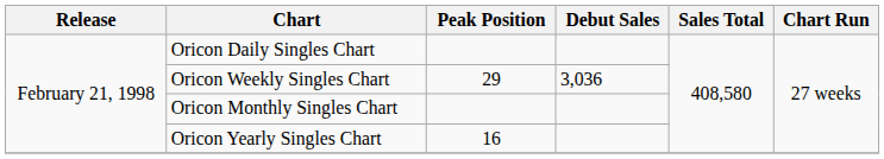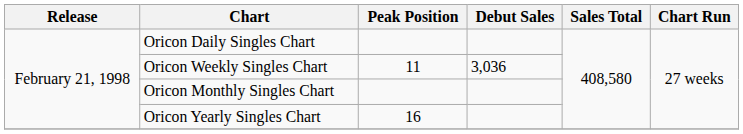 <table class="wikitable" width="750px">
 <tr>
 <th align="left">Release</th>
 <th align="left">Chart</th>
 <th align="left">Peak Position</th>
 <th align="left">Debut Sales</th>
 <th align="left">Sales Total</th>
 <th align="left">Chart Run</th>
 </tr>
 <tr>
 <td align="center" rowspan="4">February 21, 1998</td>
 <td align="left">Oricon Daily Singles Chart</td>
 <td align="center"></td>
 <td align="left"></td>
 <td align="center" rowspan="4">408,580</td>
 <td align="center" rowspan="4">27 weeks</td>
 </tr>
 <tr>
 <td align="left">Oricon Weekly Singles Chart</td>
-<td align="center">29</td>
+<td align="center">11</td>
 <td align="left">3,036</td>
 </tr>
 <tr>
 <td align="left">Oricon Monthly Singles Chart</td>
 <td align="center"></td>
 <td align="left"></td>
 </tr>
 <tr>
 <td align="left">Oricon Yearly Singles Chart</td>
 <td align="center">16</td>
 <td align="left"></td>
 </tr>
 <tr>
 </tr>
 </table>
